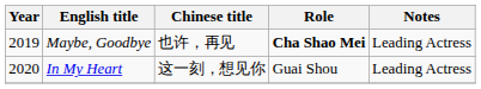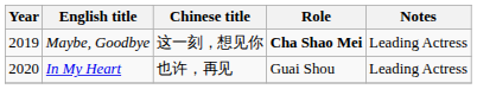 <table class="wikitable sortable">
 <tr>
 <th>Year</th>
 <th>English title</th>
 <th>Chinese title</th>
 <th>Role</th>
 <th class="unsortable">Notes</th>
 </tr>
 <tr>
 <td>2019</td>
 <td><em>Maybe, Goodbye</em></td>
-<td>也许，再见</td>
+<td>这⼀刻，想见你</td>
 <td><strong>Cha Shao Mei</strong></td>
 <td>Leading Actress</td>
 </tr>
 <tr>
 <td>2020</td>
 <td><em><a href='#'>In My Heart</a></em></td>
-<td>这⼀刻，想见你</td>
+<td>也许，再见</td>
 <td>Guai Shou</td>
 <td>Leading Actress</td>
 </tr>
 <tr>
 </tr>
 </table>
